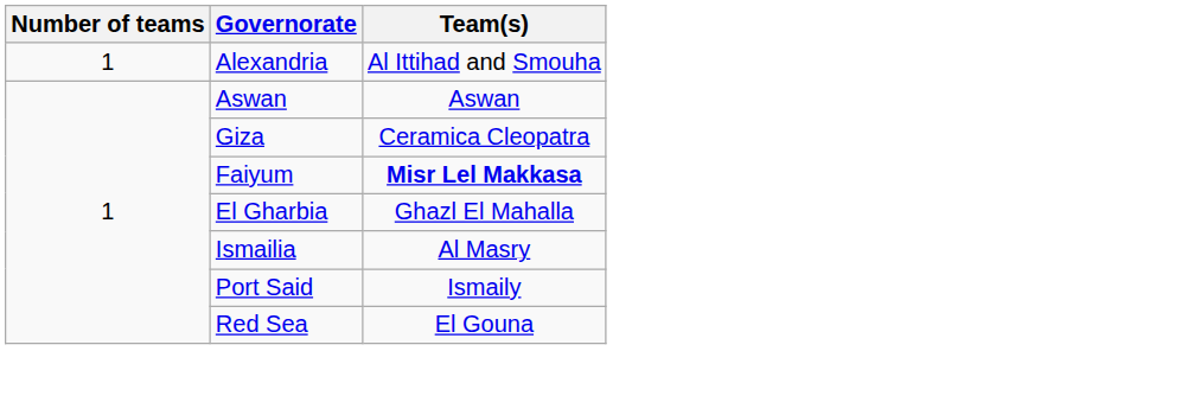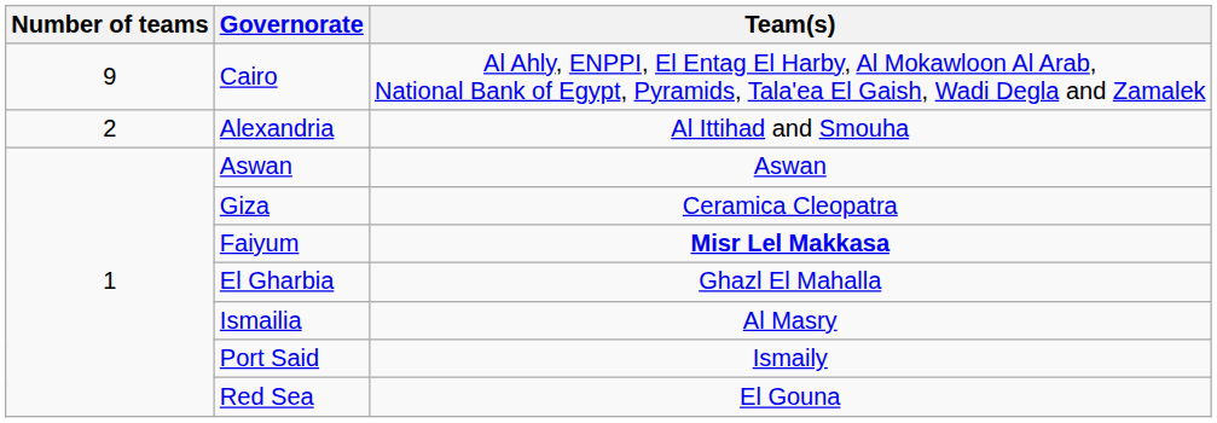 <table class="wikitable" style="text-align:center">
 <tr>
 <th>Number of teams</th>
 <th><a href='#'>Governorate</a></th>
 <th>Team(s)</th>
 </tr>
 <tr>
-<td>1</td>
+<td>9</td>
+<td align=left> <a href='#'>Cairo</a></td>
+<td><a href='#'>Al Ahly</a>, <a href='#'>ENPPI</a>, <a href='#'>El Entag El Harby</a>, <a href='#'>Al Mokawloon Al Arab</a>,<br> <a href='#'>National Bank of Egypt</a>, <a href='#'>Pyramids</a>, <a href='#'>Tala'ea El Gaish</a>, <a href='#'>Wadi Degla</a> and <a href='#'>Zamalek</a></td>
+</tr>
+<tr>
+<td>2</td>
 <td align=left> <a href='#'>Alexandria</a></td>
 <td><a href='#'>Al Ittihad</a> and <a href='#'>Smouha</a></td>
 </tr>
 <tr>
 <td rowspan="8">1</td>
 <td align=left> <a href='#'>Aswan</a></td>
 <td><a href='#'>Aswan</a></td>
 </tr>
 <tr>
 <td align="left"> <a href='#'>Giza</a></td>
 <td><a href='#'>Ceramica Cleopatra</a></td>
 </tr>
 <tr>
 <td align=left> <a href='#'>Faiyum</a></td>
 <td><strong><a href='#'>Misr Lel Makkasa</a></strong></td>
 </tr>
 <tr>
 <td align=left> <a href='#'>El Gharbia</a></td>
 <td><a href='#'>Ghazl El Mahalla</a></td>
 </tr>
 <tr>
 <td align=left> <a href='#'>Ismailia</a></td>
 <td><a href='#'>Al Masry</a></td>
 </tr>
 <tr>
 <td align=left> <a href='#'>Port Said</a></td>
 <td><a href='#'>Ismaily</a></td>
 </tr>
 <tr>
 <td align=left> <a href='#'>Red Sea</a></td>
 <td><a href='#'>El Gouna</a></td>
 </tr>
 </table>
